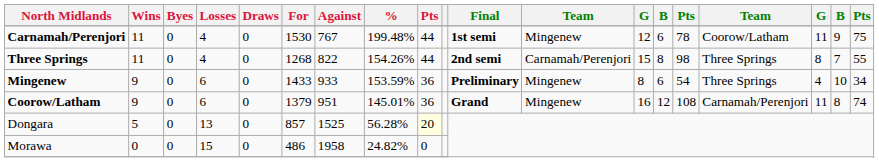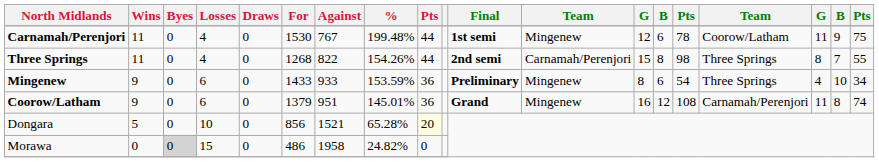 <table style="font-size: 85%; text-align: left;" class="wikitable">
 <tr>
 <th style="color:crimson">North Midlands</th>
 <th style="color:crimson">Wins</th>
 <th style="color:crimson">Byes</th>
 <th style="color:crimson">Losses</th>
 <th style="color:crimson">Draws</th>
 <th style="color:crimson">For</th>
 <th style="color:crimson">Against</th>
 <th style="color:crimson">%</th>
 <th style="color:crimson">Pts</th>
 <th></th>
 <th style="color:green">Final</th>
 <th style="color:green">Team</th>
 <th style="color:green">G</th>
 <th style="color:green">B</th>
 <th style="color:green">Pts</th>
 <th style="color:green">Team</th>
 <th style="color:green">G</th>
 <th style="color:green">B</th>
 <th style="color:green">Pts</th>
 </tr>
 <tr>
 </tr>
 <tr>
 </tr>
 <tr>
 <td><strong>	Carnamah/Perenjori	</strong></td>
 <td>11</td>
 <td>0</td>
 <td>4</td>
 <td>0</td>
 <td>1530</td>
 <td>767</td>
 <td>199.48%</td>
 <td>44</td>
 <td></td>
 <td><strong>1st semi</strong></td>
 <td>Mingenew</td>
 <td>12</td>
 <td>6</td>
 <td>78</td>
 <td>Coorow/Latham</td>
 <td>11</td>
 <td>9</td>
 <td>75</td>
 </tr>
 <tr>
 <td><strong>	Three Springs	</strong></td>
 <td>11</td>
 <td>0</td>
 <td>4</td>
 <td>0</td>
 <td>1268</td>
 <td>822</td>
 <td>154.26%</td>
 <td>44</td>
 <td></td>
 <td><strong>2nd semi</strong></td>
 <td>Carnamah/Perenjori</td>
 <td>15</td>
 <td>8</td>
 <td>98</td>
 <td>Three Springs</td>
 <td>8</td>
 <td>7</td>
 <td>55</td>
 </tr>
 <tr ||>
 <td><strong>	Mingenew	</strong></td>
 <td>9</td>
 <td>0</td>
 <td>6</td>
 <td>0</td>
 <td>1433</td>
 <td>933</td>
 <td>153.59%</td>
 <td>36</td>
 <td></td>
 <td><strong>Preliminary</strong></td>
 <td>Mingenew</td>
 <td>8</td>
 <td>6</td>
 <td>54</td>
 <td>Three Springs</td>
 <td>4</td>
 <td>10</td>
 <td>34</td>
 </tr>
 <tr>
 <td><strong>	Coorow/Latham	</strong></td>
 <td>9</td>
 <td>0</td>
 <td>6</td>
 <td>0</td>
 <td>1379</td>
 <td>951</td>
 <td>145.01%</td>
 <td>36</td>
 <td></td>
 <td><strong>Grand</strong></td>
 <td>Mingenew</td>
 <td>16</td>
 <td>12</td>
 <td>108</td>
 <td>Carnamah/Perenjori</td>
 <td>11</td>
 <td>8</td>
 <td>74</td>
 </tr>
 <tr>
 <td>Dongara</td>
 <td>5</td>
 <td>0</td>
-<td>13</td>
+<td>10</td>
 <td>0</td>
-<td>857</td>
-<td>1525</td>
-<td>56.28%</td>
+<td>856</td>
+<td>1521</td>
+<td>65.28%</td>
 <td style="background: lightyellow;">20</td>
 <td></td>
 </tr>
 <tr>
 <td>Morawa</td>
 <td>0</td>
-<td>0</td>
+<td style="background: lightgrey;">0</td>
 <td>15</td>
 <td>0</td>
 <td>486</td>
 <td>1958</td>
 <td>24.82%</td>
 <td>0</td>
 <td></td>
 </tr>
 <tr>
 </tr>
 </table>
